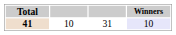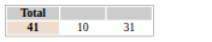 <table style="border: 1px solid #999; background-color:#FFFFFF; line-height:16px; text-align:center">
 <tr>
 <th style="background-color: #ccc;" width="70">Total</th>
 <th style="background-color: #ccc;" width="60"><small></small></th>
 <th style="background-color: #ccc;" width="60"><small></small></th>
-<th style="background-color: #ccc;" width="70"><small>Winners</small></th>
 </tr>
 <tr>
 <td bgcolor=#EFDECD><strong>41</strong></td>
 <td>10</td>
 <td>31</td>
-<td bgcolor="#E6E6FA">10</td>
 </tr>
 </table>
